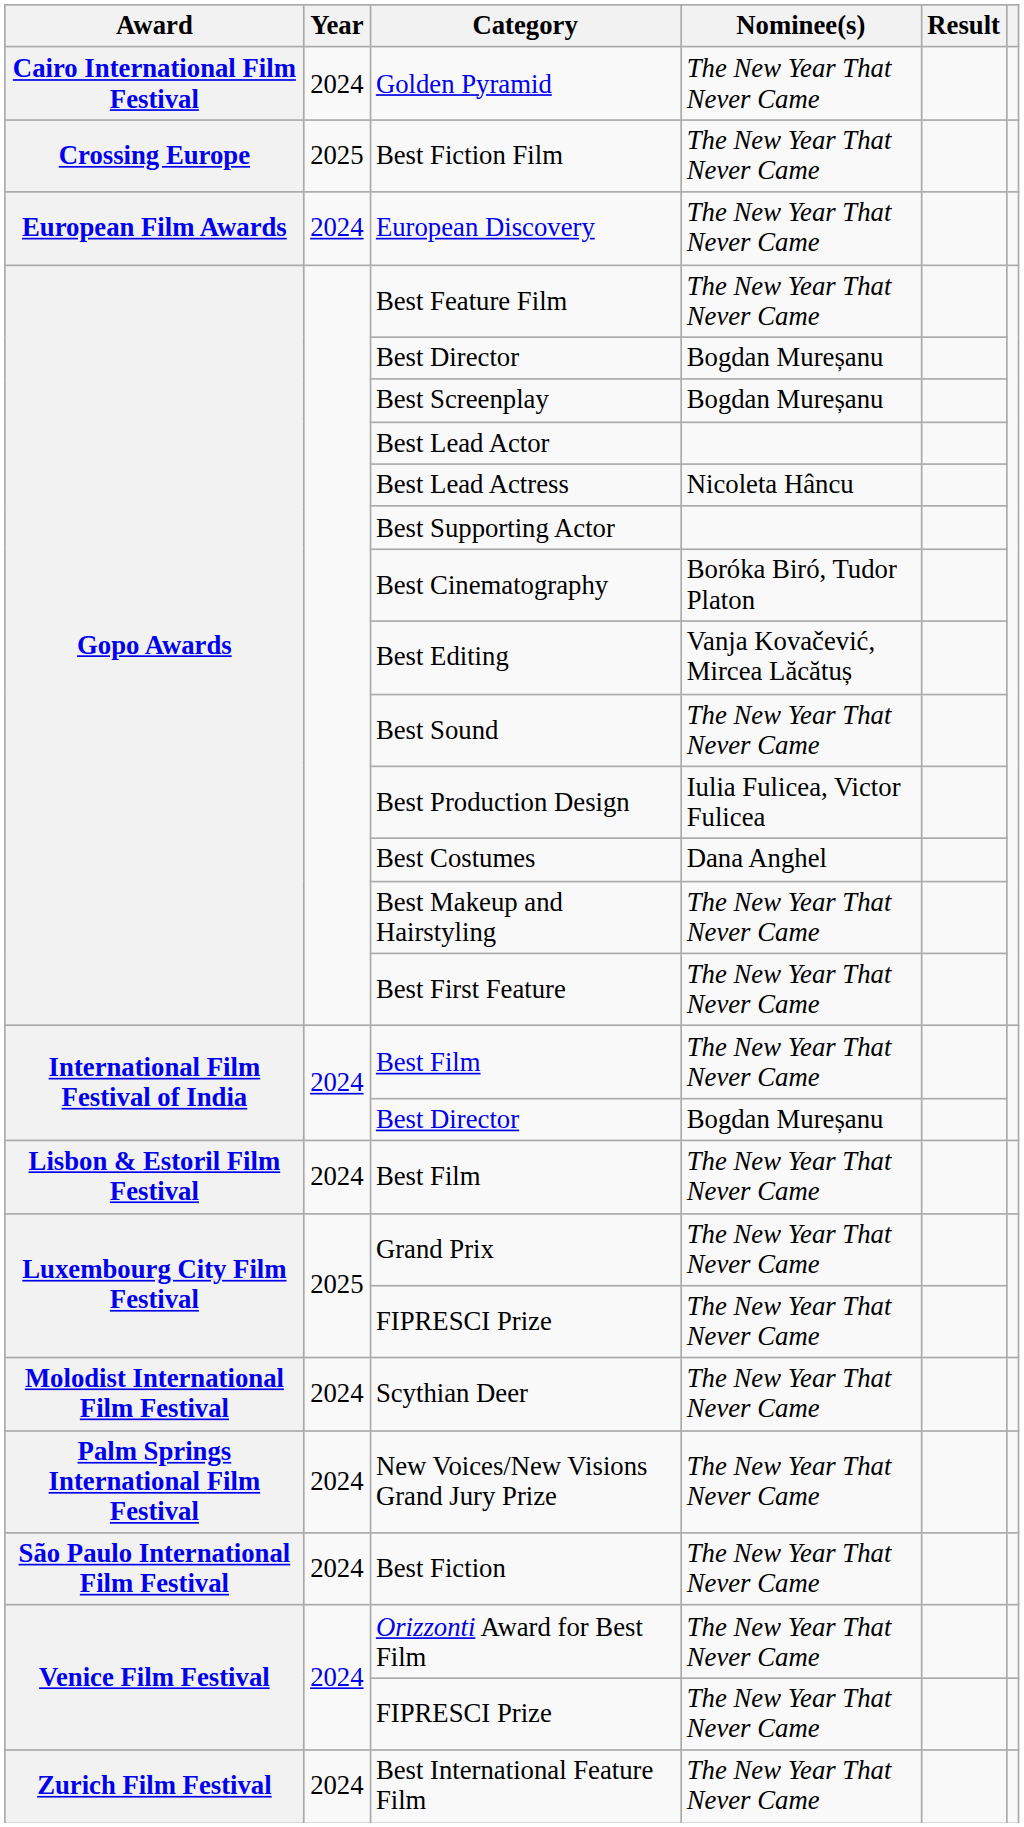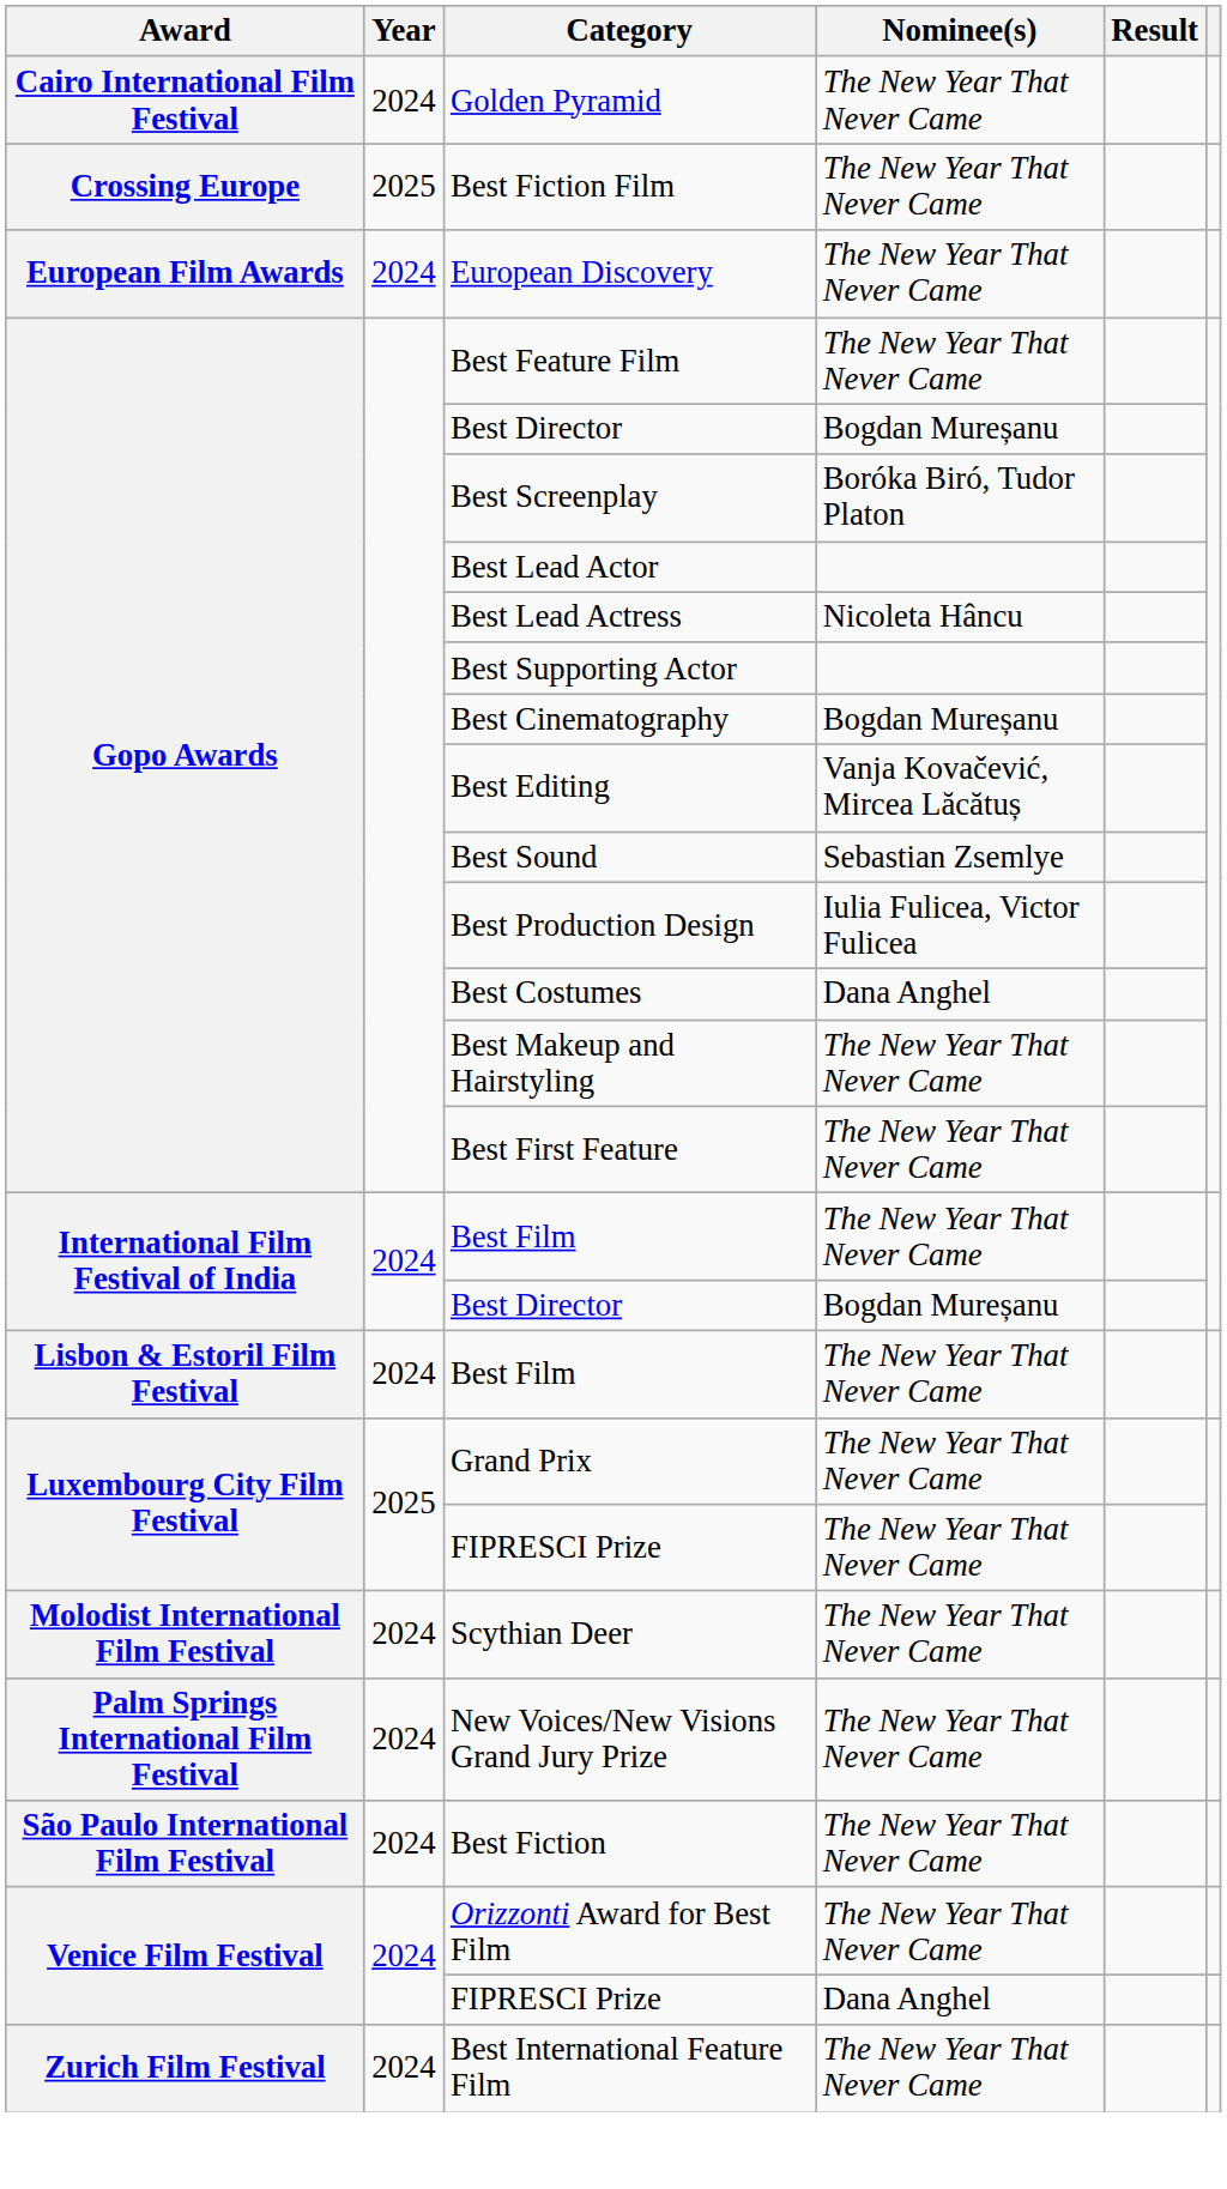 <table class="wikitable plainrowheaders sortable">
 <tr>
 <th>Award</th>
 <th>Year</th>
 <th>Category</th>
 <th>Nominee(s)</th>
 <th>Result</th>
 <th class="unsortable"></th>
 </tr>
 <tr>
 <th scope="row"><a href='#'>Cairo International Film Festival</a></th>
 <td>2024</td>
 <td><a href='#'>Golden Pyramid</a></td>
 <td><em>The New Year That Never Came</em></td>
 <td></td>
 <td></td>
 </tr>
 <tr>
 <th scope="row"><a href='#'>Crossing Europe</a></th>
 <td>2025</td>
 <td>Best Fiction Film</td>
 <td><em>The New Year That Never Came</em></td>
 <td></td>
 <td></td>
 </tr>
 <tr>
 <th scope="row"><a href='#'>European Film Awards</a></th>
 <td><a href='#'>2024</a></td>
 <td><a href='#'>European Discovery</a></td>
 <td><em>The New Year That Never Came</em></td>
 <td></td>
 <td></td>
 </tr>
 <tr>
 <th rowspan="13" scope="row"><a href='#'>Gopo Awards</a></th>
 <td rowspan="13"></td>
 <td>Best Feature Film</td>
 <td><em>The New Year That Never Came</em></td>
 <td></td>
 <td rowspan="13"></td>
 </tr>
 <tr>
 <td>Best Director</td>
 <td>Bogdan Mureșanu</td>
 <td></td>
 </tr>
 <tr>
 <td>Best Screenplay</td>
-<td>Bogdan Mureșanu</td>
+<td>Boróka Biró, Tudor Platon</td>
 <td></td>
 </tr>
 <tr>
 <td>Best Lead Actor</td>
 <td></td>
 <td></td>
 </tr>
 <tr>
 <td>Best Lead Actress</td>
 <td>Nicoleta Hâncu</td>
 <td></td>
 </tr>
 <tr>
 <td>Best Supporting Actor</td>
 <td></td>
 <td></td>
 </tr>
 <tr>
 <td>Best Cinematography</td>
-<td>Boróka Biró, Tudor Platon</td>
+<td>Bogdan Mureșanu</td>
 <td></td>
 </tr>
 <tr>
 <td>Best Editing</td>
 <td>Vanja Kovačević, Mircea Lăcătuș</td>
 <td></td>
 </tr>
 <tr>
 <td>Best Sound</td>
-<td><em>The New Year That Never Came</em></td>
+<td>Sebastian Zsemlye</td>
 <td></td>
 </tr>
 <tr>
 <td>Best Production Design</td>
 <td>Iulia Fulicea, Victor Fulicea</td>
 <td></td>
 </tr>
 <tr>
 <td>Best Costumes</td>
 <td>Dana Anghel</td>
 <td></td>
 </tr>
 <tr>
 <td>Best Makeup and Hairstyling</td>
 <td><em>The New Year That Never Came</em></td>
 <td></td>
 </tr>
 <tr>
 <td>Best First Feature</td>
 <td><em>The New Year That Never Came</em></td>
 <td></td>
 </tr>
 <tr>
 <th rowspan="2" scope="row"><a href='#'>International Film Festival of India</a></th>
 <td rowspan="2"><a href='#'>2024</a></td>
 <td><a href='#'>Best Film</a></td>
 <td><em>The New Year That Never Came</em></td>
 <td></td>
 <td rowspan="2"></td>
 </tr>
 <tr>
 <td><a href='#'>Best Director</a></td>
 <td>Bogdan Mureșanu</td>
 <td></td>
 </tr>
 <tr>
 <th scope="row"><a href='#'>Lisbon & Estoril Film Festival</a></th>
 <td>2024</td>
 <td>Best Film</td>
 <td><em>The New Year That Never Came</em></td>
 <td></td>
 <td></td>
 </tr>
 <tr>
 <th rowspan="2" scope="row"><a href='#'>Luxembourg City Film Festival</a></th>
 <td rowspan="2">2025</td>
 <td>Grand Prix</td>
 <td><em>The New Year That Never Came</em></td>
 <td></td>
 <td rowspan="2"></td>
 </tr>
 <tr>
 <td>FIPRESCI Prize</td>
 <td><em>The New Year That Never Came</em></td>
 <td></td>
 </tr>
 <tr>
 <th scope="row"><a href='#'>Molodist International Film Festival</a></th>
 <td>2024</td>
 <td>Scythian Deer</td>
 <td><em>The New Year That Never Came</em></td>
 <td></td>
 <td></td>
 </tr>
 <tr>
 <th scope="row"><a href='#'>Palm Springs International Film Festival</a></th>
 <td>2024</td>
 <td>New Voices/New Visions Grand Jury Prize</td>
 <td><em>The New Year That Never Came</em></td>
 <td></td>
 <td></td>
 </tr>
 <tr>
 <th scope="row"><a href='#'>São Paulo International Film Festival</a></th>
 <td>2024</td>
 <td>Best Fiction</td>
 <td><em>The New Year That Never Came</em></td>
 <td></td>
 <td></td>
 </tr>
 <tr>
 <th rowspan="2" scope="row"><a href='#'>Venice Film Festival</a></th>
 <td rowspan="2"><a href='#'>2024</a></td>
 <td><em><a href='#'>Orizzonti</a></em> Award for Best Film</td>
 <td><em>The New Year That Never Came</em></td>
 <td></td>
 <td></td>
 </tr>
 <tr>
 <td>FIPRESCI Prize</td>
-<td><em>The New Year That Never Came</em></td>
+<td>Dana Anghel</td>
 <td></td>
 <td></td>
 </tr>
 <tr>
 <th scope="row"><a href='#'>Zurich Film Festival</a></th>
 <td>2024</td>
 <td>Best International Feature Film</td>
 <td><em>The New Year That Never Came</em></td>
 <td></td>
 <td></td>
 </tr>
 </table>
